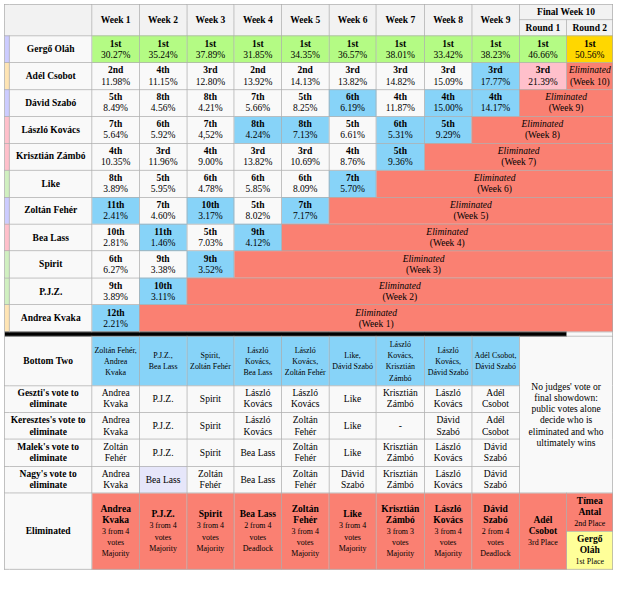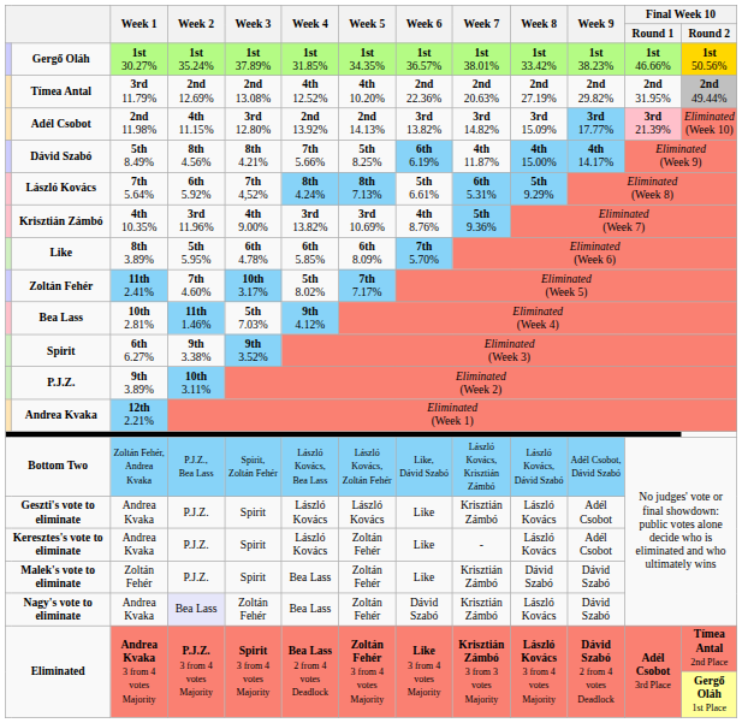 <table class="wikitable" style="text-align:center; font-size:85%">
 <tr>
 <th style="width:15%" rowspan=2 colspan=2></th>
 <th style="width:8%" rowspan=2>Week 1</th>
 <th style="width:8%" rowspan=2>Week 2</th>
 <th style="width:8%" rowspan=2>Week 3</th>
 <th style="width:8%" rowspan=2>Week 4</th>
 <th style="width:8%" rowspan=2>Week 5</th>
 <th style="width:8%" rowspan=2>Week 6</th>
 <th style="width:8%" rowspan=2>Week 7</th>
 <th style="width:8%" rowspan=2>Week 8</th>
 <th style="width:8%" rowspan=2>Week 9</th>
 <th colspan=2>Final Week 10</th>
 </tr>
 <tr>
 <th style="width:8%">Round 1</th>
 <th style="width:8%">Round 2</th>
 </tr>
 <tr>
 <td style="background:#ccf"></td>
 <td><strong>Gergő Oláh</strong></td>
 <td style="background:#B4FB84"><strong>1st</strong><br>30.27%</td>
 <td style="background:#B4FB84"><strong>1st</strong><br>35.24%</td>
 <td style="background:#B4FB84"><strong>1st</strong><br>37.89%</td>
 <td style="background:#B4FB84"><strong>1st</strong><br>31.85%</td>
 <td style="background:#B4FB84"><strong>1st</strong><br>34.35%</td>
 <td style="background:#B4FB84"><strong>1st</strong><br>36.57%</td>
 <td style="background:#B4FB84"><strong>1st</strong><br>38.01%</td>
 <td style="background:#B4FB84"><strong>1st</strong><br>33.42%</td>
 <td style="background:#B4FB84"><strong>1st</strong><br>38.23%</td>
 <td style="background:#B4FB84"><strong>1st</strong><br>46.66%</td>
 <td bgcolor="gold" colspan="1"><strong>1st</strong><br>50.56%</td>
+</tr>
+<tr>
+<td style="background:#ffe5b4;"></td>
+<td><strong>Tímea Antal</strong></td>
+<td><strong>3rd</strong><br>11.79%</td>
+<td><strong>2nd</strong><br>12.69%</td>
+<td><strong>2nd</strong><br>13.08%</td>
+<td><strong>4th</strong><br>12.52%</td>
+<td><strong>4th</strong><br>10.20%</td>
+<td><strong>2nd</strong><br>22.36%</td>
+<td><strong>2nd</strong><br>20.63%</td>
+<td><strong>2nd</strong><br>27.19%</td>
+<td><strong>2nd</strong><br>29.82%</td>
+<td><strong>2nd</strong><br>31.95%</td>
+<td bgcolor="silver" colspan="1"><strong>2nd</strong><br>49.44%</td>
 </tr>
 <tr>
 <td style="background:#ffe5b4;"></td>
 <td><strong>Adél Csobot</strong></td>
 <td><strong>2nd</strong><br>11.98%</td>
 <td><strong>4th</strong><br>11.15%</td>
 <td><strong>3rd</strong><br>12.80%</td>
 <td><strong>2nd</strong><br>13.92%</td>
 <td><strong>2nd</strong><br>14.13%</td>
 <td><strong>3rd</strong><br>13.82%</td>
 <td><strong>3rd</strong><br>14.82%</td>
 <td><strong>3rd</strong><br>15.09%</td>
 <td style="background:#87D3F8"><strong>3rd</strong><br>17.77%</td>
 <td style="background:pink"><strong>3rd</strong><br>21.39%</td>
 <td style="background:salmon;"><em>Eliminated</em><br>(Week 10)</td>
 </tr>
 <tr>
 <td style="background:#ccf"></td>
 <td><strong>Dávid Szabó</strong></td>
 <td><strong>5th</strong><br>8.49%</td>
 <td><strong>8th</strong><br>4.56%</td>
 <td><strong>8th</strong><br>4.21%</td>
 <td><strong>7th</strong><br>5.66%</td>
 <td><strong>5th</strong><br>8.25%</td>
 <td style="background:#87D3F8"><strong>6th</strong><br>6.19%</td>
 <td><strong>4th</strong><br>11.87%</td>
 <td style="background:#87D3F8"><strong>4th</strong><br>15.00%</td>
 <td style="background:#87D3F8"><strong>4th</strong><br>14.17%</td>
 <td style="background:salmon;" colspan="2"><em>Eliminated</em><br>(Week 9)</td>
 </tr>
 <tr>
 <td style="background:pink;"></td>
 <td><strong>László Kovács</strong></td>
 <td><strong>7th</strong><br>5.64%</td>
 <td><strong>6th</strong><br>5.92%</td>
 <td><strong>7th</strong><br>4,52%</td>
 <td style="background:#87D3F8"><strong>8th</strong><br>4.24%</td>
 <td style="background:#87D3F8"><strong>8th</strong><br>7.13%</td>
 <td><strong>5th</strong><br>6.61%</td>
 <td style="background:#87D3F8"><strong>6th</strong><br>5.31%</td>
 <td style="background:#87D3F8"><strong>5th</strong><br>9.29%</td>
 <td style="background:salmon;" colspan="3"><em>Eliminated</em><br>(Week 8)</td>
 </tr>
 <tr>
 <td style="background:pink"></td>
 <td><strong>Krisztián Zámbó</strong></td>
 <td><strong>4th</strong><br>10.35%</td>
 <td><strong>3rd</strong><br>11.96%</td>
 <td><strong>4th</strong><br>9.00%</td>
 <td><strong>3rd</strong><br>13.82%</td>
 <td><strong>3rd</strong><br>10.69%</td>
 <td><strong>4th</strong><br>8.76%</td>
 <td style="background:#87D3F8"><strong>5th</strong><br>9.36%</td>
 <td style="background:salmon;" colspan="4"><em>Eliminated</em><br>(Week 7)</td>
 </tr>
 <tr>
 <td style="background:#d0f0c0;"></td>
 <td><strong>Like</strong></td>
 <td><strong>8th</strong><br>3.89%</td>
 <td><strong>5th</strong><br>5.95%</td>
 <td><strong>6th</strong><br>4.78%</td>
 <td><strong>6th</strong><br>5.85%</td>
 <td><strong>6th</strong><br>8.09%</td>
 <td style="background:#87D3F8"><strong>7th</strong><br>5.70%</td>
 <td style="background:salmon;" colspan="5"><em>Eliminated</em><br>(Week 6)</td>
 </tr>
 <tr>
 <td style="background:#ccf"></td>
 <td><strong>Zoltán Fehér</strong></td>
 <td style="background:#87D3F8"><strong>11th</strong><br>2.41%</td>
 <td><strong>7th</strong><br>4.60%</td>
 <td style="background:#87D3F8"><strong>10th</strong><br>3.17%</td>
 <td><strong>5th</strong><br>8.02%</td>
 <td style="background:#87D3F8"><strong>7th</strong><br>7.17%</td>
 <td style="background:salmon;" colspan="6"><em>Eliminated</em><br>(Week 5)</td>
 </tr>
 <tr>
 <td style="background:pink;"></td>
 <td><strong>Bea Lass</strong></td>
 <td><strong>10th</strong><br>2.81%</td>
 <td style="background:#87D3F8"><strong>11th</strong><br>1.46%</td>
 <td><strong>5th</strong><br>7.03%</td>
 <td style="background:#87D3F8"><strong>9th</strong><br>4.12%</td>
 <td style="background:salmon;" colspan="7"><em>Eliminated</em><br>(Week 4)</td>
 </tr>
 <tr>
 <td style="background:#d0f0c0;"></td>
 <td><strong>Spirit</strong></td>
 <td><strong>6th</strong><br>6.27%</td>
 <td><strong>9th</strong><br>3.38%</td>
 <td style="background:#87D3F8"><strong>9th</strong><br>3.52%</td>
 <td style="background:salmon;" colspan="8"><em>Eliminated</em><br>(Week 3)</td>
 </tr>
 <tr>
 <td style="background:#d0f0c0;"></td>
 <td><strong>P.J.Z.</strong></td>
 <td><strong>9th</strong><br>3.89%</td>
 <td style="background:#87D3F8"><strong>10th</strong><br>3.11%</td>
 <td style="background:salmon;" colspan="9"><em>Eliminated</em><br>(Week 2)</td>
 </tr>
 <tr>
 <td style="background:#Ffe5b4;"></td>
 <td><strong>Andrea Kvaka</strong></td>
 <td style="background:#87D3F8"><strong>12th</strong><br>2.21%</td>
 <td style="background:salmon;" colspan="10"><em>Eliminated</em><br>(Week 1)</td>
 </tr>
 <tr>
 <td style="background:#000;" colspan="12"></td>
 </tr>
 <tr>
 <td colspan=2><strong>Bottom Two</strong></td>
 <td style="background:#87D3F8"><small>Zoltán Fehér,<br>Andrea Kvaka</small></td>
 <td style="background:#87D3F8"><small>P.J.Z.,<br>Bea Lass</small></td>
 <td style="background:#87D3F8"><small>Spirit,<br>Zoltán Fehér</small></td>
 <td style="background:#87D3F8"><small>László Kovács,<br>Bea Lass</small></td>
 <td style="background:#87D3F8"><small>László Kovács,<br>Zoltán Fehér</small></td>
 <td style="background:#87D3F8"><small>Like,<br>Dávid Szabó </small></td>
 <td style="background:#87D3F8"><small>László Kovács,<br>Krisztián Zámbó</small></td>
 <td style="background:#87D3F8"><small>László Kovács,<br>Dávid Szabó</small></td>
 <td style="background:#87D3F8"><small>Adél Csobot,<br>Dávid Szabó</small></td>
 <td rowspan=5 colspan=2>No judges' vote or final showdown: public votes alone decide who is eliminated and who ultimately wins</td>
 </tr>
 <tr>
 <td colspan="2"><strong>Geszti's vote to eliminate</strong></td>
 <td>Andrea Kvaka</td>
 <td>P.J.Z.</td>
 <td>Spirit</td>
 <td>László Kovács</td>
 <td>László Kovács</td>
 <td>Like</td>
 <td>Krisztián Zámbó</td>
 <td>László Kovács</td>
 <td>Adél Csobot</td>
 </tr>
 <tr>
 <td colspan="2"><strong>Keresztes's vote to eliminate</strong></td>
 <td>Andrea Kvaka</td>
 <td>P.J.Z.</td>
 <td>Spirit</td>
 <td>László Kovács</td>
 <td>Zoltán Fehér</td>
 <td>Like</td>
 <td>-</td>
-<td>Dávid Szabó</td>
+<td>László Kovács</td>
 <td>Adél Csobot</td>
 </tr>
 <tr>
 <td colspan="2"><strong>Malek's vote to eliminate</strong></td>
 <td>Zoltán Fehér</td>
 <td>P.J.Z.</td>
 <td>Spirit</td>
 <td>Bea Lass</td>
 <td>Zoltán Fehér</td>
 <td>Like</td>
 <td>Krisztián Zámbó</td>
-<td>László Kovács</td>
+<td>Dávid Szabó</td>
 <td>Dávid Szabó</td>
 </tr>
 <tr>
 <td colspan="2"><strong>Nagy's vote to eliminate</strong></td>
 <td>Andrea Kvaka</td>
 <td style="background: lavender;">Bea Lass</td>
 <td>Zoltán Fehér</td>
 <td>Bea Lass</td>
 <td>Zoltán Fehér</td>
 <td>Dávid Szabó</td>
 <td>Krisztián Zámbó</td>
 <td>László Kovács</td>
 <td>Dávid Szabó</td>
 </tr>
 <tr>
 <td rowspan=2 colspan=2><strong>Eliminated</strong></td>
 <td style="background:salmon;" rowspan="2"><strong>Andrea Kvaka</strong><br><small>3 from 4 votes </small><br><small>Majority</small></td>
 <td style="background:salmon;" rowspan="2"><strong>P.J.Z.</strong><br><small>3 from 4 votes </small><br><small>Majority</small></td>
 <td style="background:salmon;" rowspan="2"><strong>Spirit</strong><br><small>3 from 4 votes </small><br><small>Majority</small></td>
 <td style="background:salmon;" rowspan="2"><strong>Bea Lass</strong><br><small>2 from 4 votes </small><br><small>Deadlock</small></td>
 <td style="background:salmon;" rowspan="2"><strong>Zoltán Fehér</strong><br><small>3 from 4 votes </small><br><small>Majority</small></td>
 <td style="background:salmon;" rowspan="2"><strong>Like</strong><br><small>3 from 4 votes </small><br><small>Majority</small></td>
 <td style="background:salmon;" rowspan="2"><strong>Krisztián Zámbó</strong><br><small>3 from 3 votes </small><br><small>Majority</small></td>
 <td style="background:salmon;" rowspan="2"><strong>László Kovács</strong><br><small> 3 from 4 votes </small><br><small>Majority</small></td>
 <td style="background:salmon;" rowspan="2"><strong>Dávid Szabó</strong><br><small> 2 from 4 votes </small><br><small>Deadlock</small></td>
 <td style="background:salmon; width:5%;" rowspan="2"><strong>Adél Csobot</strong><br><small>3rd Place</small></td>
 <td style="background:salmon;"><strong>Tímea Antal</strong><br><small>2nd Place</small></td>
 </tr>
 <tr>
 <td style="background:#ff9; width:5%;"><strong>Gergő Oláh</strong><br><small>1st Place</small></td>
 </tr>
 </table>
